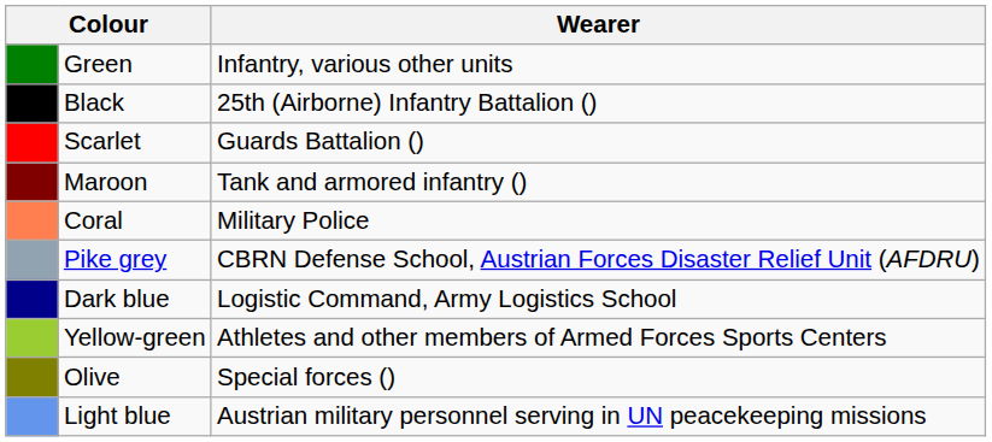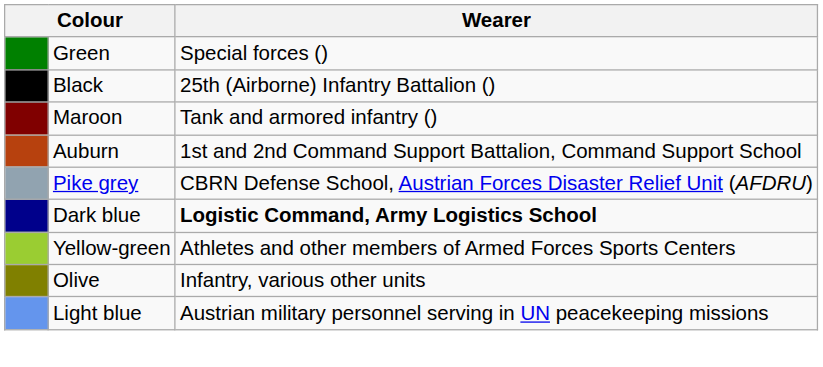 <table class="wikitable">
 <tr>
 <th colspan="2">Colour</th>
 <th>Wearer</th>
 </tr>
 <tr>
 <td style="background:green;">      </td>
 <td>Green</td>
-<td>Infantry, various other units</td>
+<td>Special forces ()</td>
 </tr>
 <tr>
 <td style="background:black;">      </td>
 <td>Black</td>
 <td>25th (Airborne) Infantry Battalion ()</td>
 </tr>
 <tr>
-<td style="background:red;">      </td>
-<td>Scarlet</td>
-<td>Guards Battalion ()</td>
-</tr>
-<tr>
 <td style="background:maroon;">      </td>
 <td>Maroon</td>
 <td>Tank and armored infantry ()</td>
 </tr>
 <tr>
-<td style="background:coral;">      </td>
-<td>Coral</td>
-<td>Military Police</td>
+<td style="background:#B7410E;">      </td>
+<td>Auburn</td>
+<td>1st and 2nd Command Support Battalion, Command Support School</td>
 </tr>
 <tr>
 <td style="background:#91A3B0;">      </td>
 <td><a href='#'>Pike grey</a></td>
 <td>CBRN Defense School, <a href='#'>Austrian Forces Disaster Relief Unit</a> (<em>AFDRU</em>)</td>
 </tr>
 <tr>
 <td style="background:darkblue;">      </td>
 <td>Dark blue</td>
-<td>Logistic Command, Army Logistics School</td>
+<td><strong>Logistic Command, Army Logistics School</strong></td>
 </tr>
 <tr>
 <td style="background:yellowgreen;">      </td>
 <td>Yellow-green</td>
 <td>Athletes and other members of Armed Forces Sports Centers</td>
 </tr>
 <tr>
 <td style="background:olive;">      </td>
 <td>Olive</td>
-<td>Special forces ()</td>
+<td>Infantry, various other units</td>
 </tr>
 <tr>
 <td style="background:CornflowerBlue;">      </td>
 <td>Light blue</td>
 <td>Austrian military personnel serving in <a href='#'>UN</a> peacekeeping missions</td>
 </tr>
 </table>
